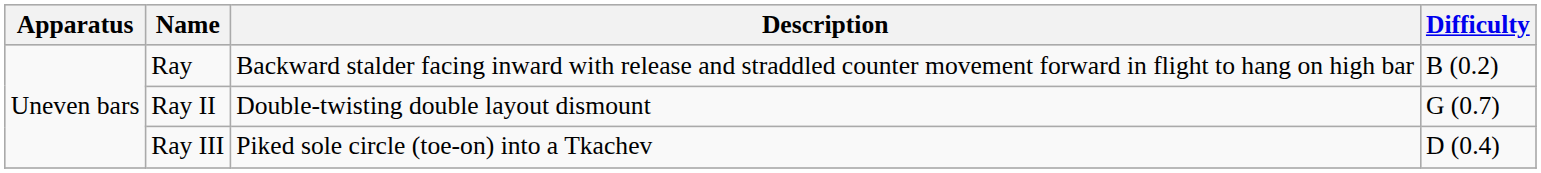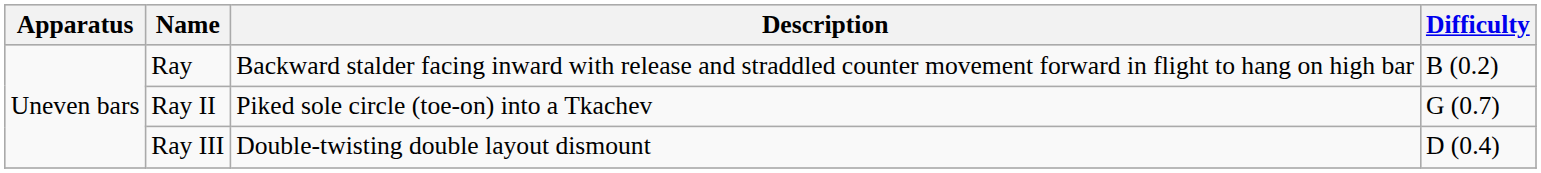 <table class="wikitable">
 <tr>
 <th>Apparatus</th>
 <th>Name</th>
 <th>Description</th>
 <th><a href='#'>Difficulty</a></th>
 </tr>
 <tr>
 <td rowspan="3">Uneven bars</td>
 <td>Ray</td>
 <td>Backward stalder facing inward with release and straddled counter movement forward in flight to hang on high bar</td>
 <td>B (0.2)</td>
 </tr>
 <tr>
 <td>Ray II</td>
-<td>Double-twisting double layout dismount</td>
+<td>Piked sole circle (toe-on) into a Tkachev</td>
 <td>G (0.7)</td>
 </tr>
 <tr>
 <td>Ray III</td>
-<td>Piked sole circle (toe-on) into a Tkachev</td>
+<td>Double-twisting double layout dismount</td>
 <td>D (0.4)</td>
 </tr>
 </table>
